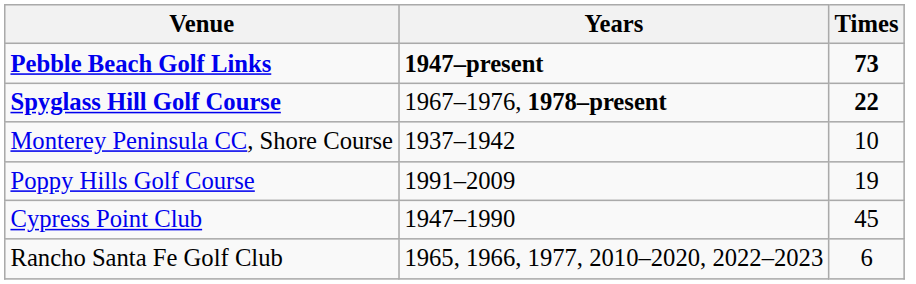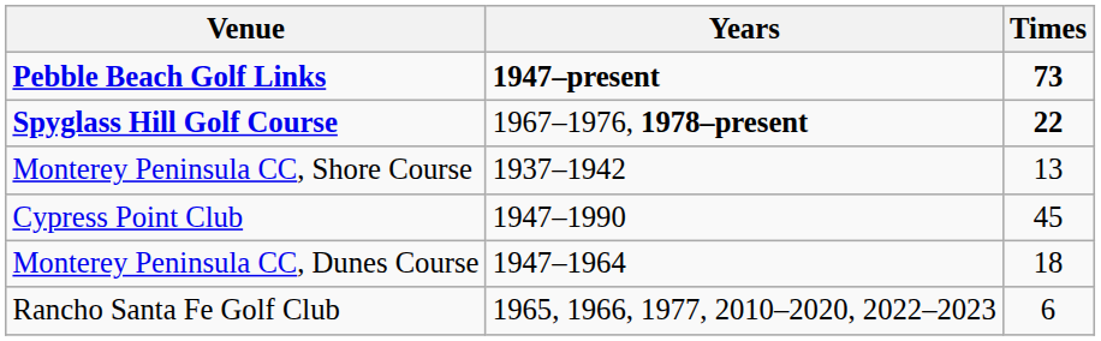 <table class="wikitable">
 <tr>
 <th>Venue</th>
 <th>Years</th>
 <th>Times</th>
 </tr>
 <tr>
 <td><strong><a href='#'>Pebble Beach Golf Links</a></strong></td>
 <td><strong>1947–present</strong></td>
 <td align=center><strong>73</strong> </td>
 </tr>
 <tr>
 <td><strong><a href='#'>Spyglass Hill Golf Course</a></strong></td>
 <td>1967–1976, <strong>1978–present</strong></td>
 <td align=center><strong>22</strong> </td>
 </tr>
 <tr>
 <td><a href='#'>Monterey Peninsula CC</a>, Shore Course</td>
 <td>1937–1942</td>
-<td align=center>10 </td>
-</tr>
-<tr>
-<td><a href='#'>Poppy Hills Golf Course</a></td>
-<td>1991–2009</td>
-<td align=center>19 </td>
+<td align=center>13 </td>
 </tr>
 <tr>
 <td><a href='#'>Cypress Point Club</a></td>
 <td>1947–1990</td>
 <td align=center>45</td>
 </tr>
 <tr>
+<td><a href='#'>Monterey Peninsula CC</a>, Dunes Course</td>
+<td>1947–1964</td>
+<td align=center>18</td>
+</tr>
+<tr>
 <td>Rancho Santa Fe Golf Club</td>
 <td>1965, 1966, 1977, 2010–2020, 2022–2023</td>
 <td align=center>6</td>
 </tr>
 </table>
